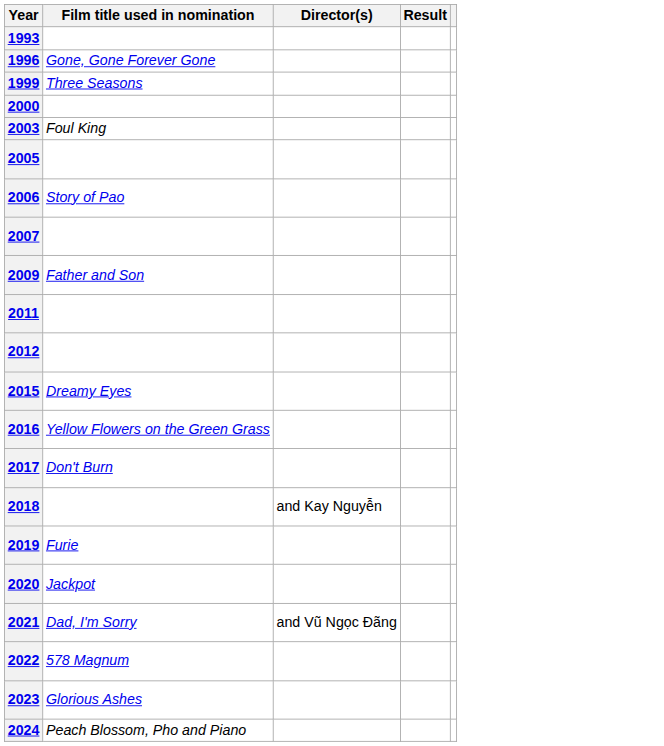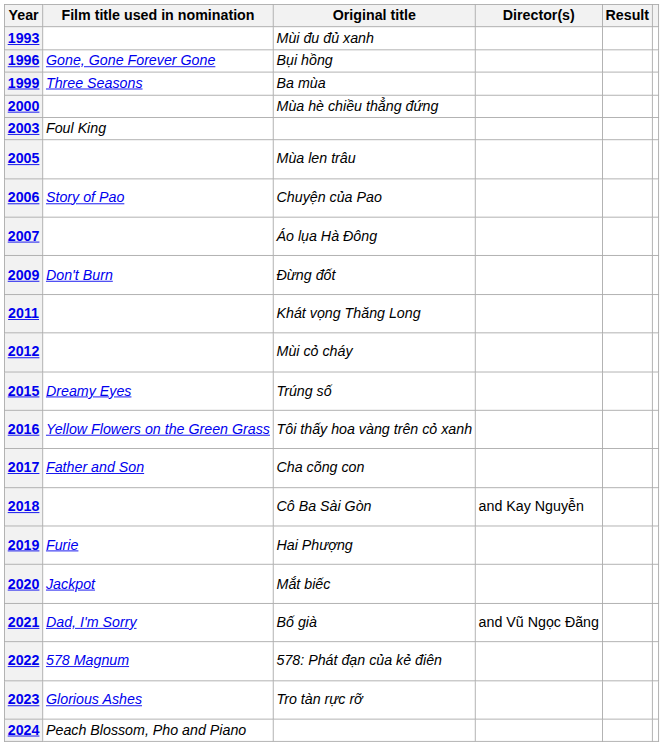 <table class="wikitable sortable" style="background:#ffffff;">
 <tr>
 <th scope="col">Year</th>
 <th scope="col">Film title used in nomination</th>
+<th scope="col">Original title</th>
 <th scope="col">Director(s)</th>
 <th scope="col">Result</th>
 <th scope="col" class="unsortable"></th>
 </tr>
 <tr>
 <th scope="row" style="text-align:center"><a href='#'>1993</a><br></th>
 <td></td>
+<td><em>Mùi đu đủ xanh</em></td>
 <td></td>
 <td></td>
 <td style="text-align:center;"><br></td>
 </tr>
 <tr>
 <th scope="row" style="text-align:center"><a href='#'>1996</a><br></th>
 <td><em><a href='#'>Gone, Gone Forever Gone</a></em></td>
+<td><em>Bụi hồng</em></td>
 <td></td>
 <td></td>
 <td style="text-align:center;"><br></td>
 </tr>
 <tr>
 <th scope="row" style="text-align:center"><a href='#'>1999</a><br></th>
 <td><em><a href='#'>Three Seasons</a></em></td>
+<td><em>Ba mùa</em></td>
 <td></td>
 <td></td>
 <td style="text-align:center;"><br></td>
 </tr>
 <tr>
 <th scope="row" style="text-align:center"><a href='#'>2000</a><br></th>
 <td></td>
+<td><em>Mùa hè chiều thẳng đứng</em></td>
 <td></td>
 <td></td>
 <td style="text-align:center;"><br></td>
 </tr>
 <tr>
 <th scope="row" style="text-align:center"><a href='#'>2003</a><br></th>
 <td><em>Foul King</em></td>
+<td><em></em></td>
 <td></td>
 <td></td>
 <td style="text-align:center;"><br></td>
 </tr>
 <tr>
 <th scope="row" style="text-align:center"><a href='#'>2005</a><br></th>
 <td></td>
+<td><em>Mùa len trâu</em></td>
 <td></td>
 <td></td>
 <td style="text-align:center;"><br><br></td>
 </tr>
 <tr>
 <th scope="row" style="text-align:center"><a href='#'>2006</a><br></th>
 <td><em><a href='#'>Story of Pao</a></em></td>
+<td><em>Chuyện của Pao</em></td>
 <td></td>
 <td></td>
 <td style="text-align:center;"><br><br></td>
 </tr>
 <tr>
 <th scope="row" style="text-align:center"><a href='#'>2007</a><br></th>
 <td></td>
+<td><em>Áo lụa Hà Đông</em></td>
 <td></td>
 <td></td>
 <td style="text-align:center;"><br><br></td>
 </tr>
 <tr>
 <th scope="row" style="text-align:center"><a href='#'>2009</a><br></th>
-<td><em><a href='#'>Father and Son</a></em></td>
+<td><em><a href='#'>Don't Burn</a></em></td>
+<td><em>Đừng đốt</em></td>
 <td></td>
 <td></td>
 <td style="text-align:center;"><br><br></td>
 </tr>
 <tr>
 <th scope="row" style="text-align:center"><a href='#'>2011</a><br></th>
 <td></td>
+<td><em>Khát vọng Thăng Long</em></td>
 <td></td>
 <td></td>
 <td style="text-align:center;"><br><br></td>
 </tr>
 <tr>
 <th scope="row" style="text-align:center"><a href='#'>2012</a><br></th>
 <td></td>
+<td><em>Mùi cỏ cháy</em></td>
 <td></td>
 <td></td>
 <td style="text-align:center;"><br><br></td>
 </tr>
 <tr>
 <th scope="row" style="text-align:center"><a href='#'>2015</a><br></th>
 <td><em><a href='#'>Dreamy Eyes</a></em></td>
+<td><em>Trúng số</em></td>
 <td></td>
 <td></td>
 <td style="text-align:center;"><br><br></td>
 </tr>
 <tr>
 <th scope="row" style="text-align:center"><a href='#'>2016</a><br></th>
 <td><em><a href='#'>Yellow Flowers on the Green Grass</a></em></td>
+<td><em>Tôi thấy hoa vàng trên cỏ xanh</em></td>
 <td></td>
 <td></td>
 <td style="text-align:center;"><br><br></td>
 </tr>
 <tr>
 <th scope="row" style="text-align:center"><a href='#'>2017</a><br></th>
-<td><em><a href='#'>Don't Burn</a></em></td>
+<td><em><a href='#'>Father and Son</a></em></td>
+<td><em>Cha cõng con</em></td>
 <td></td>
 <td></td>
 <td style="text-align:center;"><br><br></td>
 </tr>
 <tr>
 <th scope="row" style="text-align:center"><a href='#'>2018</a><br></th>
 <td></td>
+<td><em>Cô Ba Sài Gòn</em></td>
 <td> and Kay Nguyễn</td>
 <td></td>
 <td style="text-align:center;"><br><br></td>
 </tr>
 <tr>
 <th scope="row" style="text-align:center"><a href='#'>2019</a><br></th>
 <td><em><a href='#'>Furie</a></em></td>
+<td><em>Hai Phượng</em></td>
 <td></td>
 <td></td>
 <td style="text-align:center;"><br><br></td>
 </tr>
 <tr>
 <th scope="row" style="text-align:center"><a href='#'>2020</a><br></th>
 <td><em><a href='#'>Jackpot</a></em></td>
+<td><em>Mắt biếc</em></td>
 <td></td>
 <td></td>
 <td style="text-align:center;"><br><br></td>
 </tr>
 <tr>
 <th scope="row" style="text-align:center"><a href='#'>2021</a><br></th>
 <td><em><a href='#'>Dad, I'm Sorry</a></em></td>
+<td><em>Bố già</em></td>
 <td> and Vũ Ngọc Đãng</td>
 <td></td>
 <td style="text-align:center;"><br><br></td>
 </tr>
 <tr>
 <th scope="row" style="text-align:center"><a href='#'>2022</a><br></th>
 <td><em><a href='#'>578 Magnum</a></em></td>
+<td><em>578: Phát đạn của kẻ điên</em></td>
 <td></td>
 <td></td>
 <td style="text-align:center;"><br><br></td>
 </tr>
 <tr>
 <th scope="row" style="text-align:center"><a href='#'>2023</a><br></th>
 <td><em><a href='#'>Glorious Ashes</a></em></td>
+<td><em>Tro tàn rực rỡ</em></td>
 <td></td>
 <td></td>
 <td style="text-align:center;"><br><br></td>
 </tr>
 <tr>
 <th scope="row" style="text-align:center"><a href='#'>2024</a><br></th>
 <td><em>Peach Blossom, Pho and Piano</em></td>
+<td><em></em></td>
 <td></td>
 <td></td>
 <td style="text-align:center;"></td>
 </tr>
 </table>
